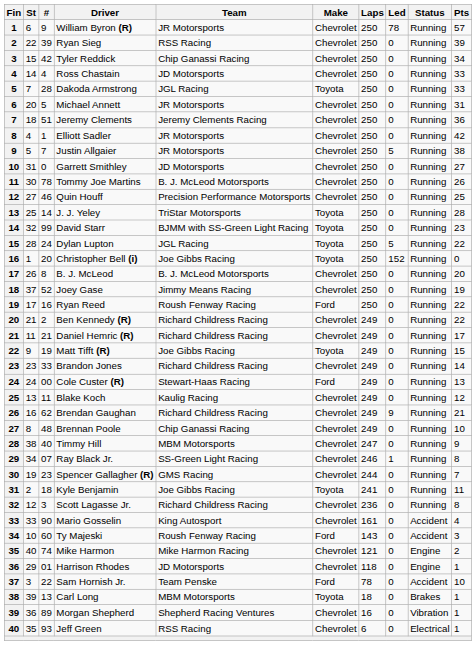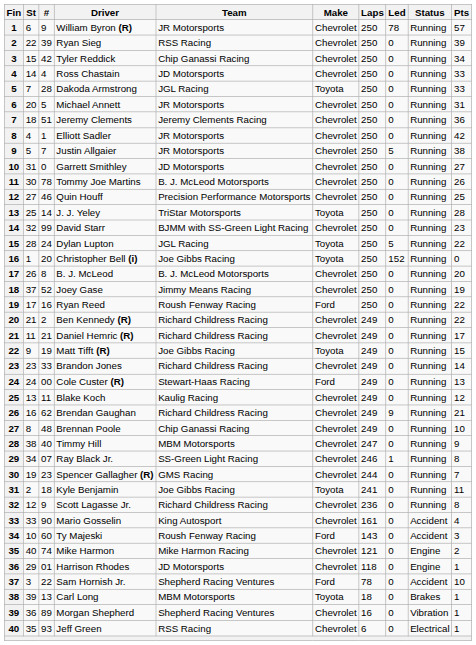 <table class="wikitable" style="font-size:95%">
 <tr>
 <th>Fin</th>
 <th>St</th>
 <th>#</th>
 <th>Driver</th>
 <th>Team</th>
 <th>Make</th>
 <th>Laps</th>
 <th>Led</th>
 <th>Status</th>
 <th>Pts</th>
 </tr>
 <tr>
 <th>1</th>
 <td>6</td>
 <td>9</td>
 <td>William Byron <strong>(R)</strong></td>
 <td>JR Motorsports</td>
 <td>Chevrolet</td>
 <td>250</td>
 <td>78</td>
 <td>Running</td>
 <td>57</td>
 </tr>
 <tr>
 <th>2</th>
 <td>22</td>
 <td>39</td>
 <td>Ryan Sieg</td>
 <td>RSS Racing</td>
 <td>Chevrolet</td>
 <td>250</td>
 <td>0</td>
 <td>Running</td>
 <td>39</td>
 </tr>
 <tr>
 <th>3</th>
 <td>15</td>
 <td>42</td>
 <td>Tyler Reddick</td>
 <td>Chip Ganassi Racing</td>
 <td>Chevrolet</td>
 <td>250</td>
 <td>0</td>
 <td>Running</td>
 <td>34</td>
 </tr>
 <tr>
 <th>4</th>
 <td>14</td>
 <td>4</td>
 <td>Ross Chastain</td>
 <td>JD Motorsports</td>
 <td>Chevrolet</td>
 <td>250</td>
 <td>0</td>
 <td>Running</td>
 <td>33</td>
 </tr>
 <tr>
 <th>5</th>
 <td>7</td>
 <td>28</td>
 <td>Dakoda Armstrong</td>
 <td>JGL Racing</td>
 <td>Toyota</td>
 <td>250</td>
 <td>0</td>
 <td>Running</td>
 <td>33</td>
 </tr>
 <tr>
 <th>6</th>
 <td>20</td>
 <td>5</td>
 <td>Michael Annett</td>
 <td>JR Motorsports</td>
 <td>Chevrolet</td>
 <td>250</td>
 <td>0</td>
 <td>Running</td>
 <td>31</td>
 </tr>
 <tr>
 <th>7</th>
 <td>18</td>
 <td>51</td>
 <td>Jeremy Clements</td>
 <td>Jeremy Clements Racing</td>
 <td>Chevrolet</td>
 <td>250</td>
 <td>0</td>
 <td>Running</td>
 <td>36</td>
 </tr>
 <tr>
 <th>8</th>
 <td>4</td>
 <td>1</td>
 <td>Elliott Sadler</td>
 <td>JR Motorsports</td>
 <td>Chevrolet</td>
 <td>250</td>
 <td>0</td>
 <td>Running</td>
 <td>42</td>
 </tr>
 <tr>
 <th>9</th>
 <td>5</td>
 <td>7</td>
 <td>Justin Allgaier</td>
 <td>JR Motorsports</td>
 <td>Chevrolet</td>
 <td>250</td>
 <td>5</td>
 <td>Running</td>
 <td>38</td>
 </tr>
 <tr>
 <th>10</th>
 <td>31</td>
 <td>0</td>
 <td>Garrett Smithley</td>
 <td>JD Motorsports</td>
 <td>Chevrolet</td>
 <td>250</td>
 <td>0</td>
 <td>Running</td>
 <td>27</td>
 </tr>
 <tr>
 <th>11</th>
 <td>30</td>
 <td>78</td>
 <td>Tommy Joe Martins</td>
 <td>B. J. McLeod Motorsports</td>
 <td>Chevrolet</td>
 <td>250</td>
 <td>0</td>
 <td>Running</td>
 <td>26</td>
 </tr>
 <tr>
 <th>12</th>
 <td>27</td>
 <td>46</td>
 <td>Quin Houff</td>
 <td>Precision Performance Motorsports</td>
 <td>Chevrolet</td>
 <td>250</td>
 <td>0</td>
 <td>Running</td>
 <td>25</td>
 </tr>
 <tr>
 <th>13</th>
 <td>25</td>
 <td>14</td>
 <td>J. J. Yeley</td>
 <td>TriStar Motorsports</td>
 <td>Toyota</td>
 <td>250</td>
 <td>0</td>
 <td>Running</td>
 <td>28</td>
 </tr>
 <tr>
 <th>14</th>
 <td>32</td>
 <td>99</td>
 <td>David Starr</td>
 <td>BJMM with SS-Green Light Racing</td>
-<td>Toyota</td>
+<td>Chevrolet</td>
 <td>250</td>
 <td>0</td>
 <td>Running</td>
 <td>23</td>
 </tr>
 <tr>
 <th>15</th>
 <td>28</td>
 <td>24</td>
 <td>Dylan Lupton</td>
 <td>JGL Racing</td>
 <td>Toyota</td>
 <td>250</td>
 <td>5</td>
 <td>Running</td>
 <td>22</td>
 </tr>
 <tr>
 <th>16</th>
 <td>1</td>
 <td>20</td>
 <td>Christopher Bell <strong>(i)</strong></td>
 <td>Joe Gibbs Racing</td>
 <td>Toyota</td>
 <td>250</td>
 <td>152</td>
 <td>Running</td>
 <td>0</td>
 </tr>
 <tr>
 <th>17</th>
 <td>26</td>
 <td>8</td>
 <td>B. J. McLeod</td>
 <td>B. J. McLeod Motorsports</td>
 <td>Chevrolet</td>
 <td>250</td>
 <td>0</td>
 <td>Running</td>
 <td>20</td>
 </tr>
 <tr>
 <th>18</th>
 <td>37</td>
 <td>52</td>
 <td>Joey Gase</td>
 <td>Jimmy Means Racing</td>
 <td>Chevrolet</td>
 <td>250</td>
 <td>0</td>
 <td>Running</td>
 <td>19</td>
 </tr>
 <tr>
 <th>19</th>
 <td>17</td>
 <td>16</td>
 <td>Ryan Reed</td>
 <td>Roush Fenway Racing</td>
 <td>Ford</td>
 <td>250</td>
 <td>0</td>
 <td>Running</td>
 <td>22</td>
 </tr>
 <tr>
 <th>20</th>
 <td>21</td>
 <td>2</td>
 <td>Ben Kennedy <strong>(R)</strong></td>
 <td>Richard Childress Racing</td>
 <td>Chevrolet</td>
 <td>249</td>
 <td>0</td>
 <td>Running</td>
 <td>22</td>
 </tr>
 <tr>
 <th>21</th>
 <td>11</td>
 <td>21</td>
 <td>Daniel Hemric <strong>(R)</strong></td>
 <td>Richard Childress Racing</td>
 <td>Chevrolet</td>
 <td>249</td>
 <td>0</td>
 <td>Running</td>
 <td>17</td>
 </tr>
 <tr>
 <th>22</th>
 <td>9</td>
 <td>19</td>
 <td>Matt Tifft <strong>(R)</strong></td>
 <td>Joe Gibbs Racing</td>
 <td>Toyota</td>
 <td>249</td>
 <td>0</td>
 <td>Running</td>
 <td>15</td>
 </tr>
 <tr>
 <th>23</th>
 <td>23</td>
 <td>33</td>
 <td>Brandon Jones</td>
 <td>Richard Childress Racing</td>
 <td>Chevrolet</td>
 <td>249</td>
 <td>0</td>
 <td>Running</td>
 <td>14</td>
 </tr>
 <tr>
 <th>24</th>
 <td>24</td>
 <td>00</td>
 <td>Cole Custer <strong>(R)</strong></td>
 <td>Stewart-Haas Racing</td>
 <td>Ford</td>
 <td>249</td>
 <td>0</td>
 <td>Running</td>
 <td>13</td>
 </tr>
 <tr>
 <th>25</th>
 <td>13</td>
 <td>11</td>
 <td>Blake Koch</td>
 <td>Kaulig Racing</td>
 <td>Chevrolet</td>
 <td>249</td>
 <td>0</td>
 <td>Running</td>
 <td>12</td>
 </tr>
 <tr>
 <th>26</th>
 <td>16</td>
 <td>62</td>
 <td>Brendan Gaughan</td>
 <td>Richard Childress Racing</td>
 <td>Chevrolet</td>
 <td>249</td>
 <td>9</td>
 <td>Running</td>
 <td>21</td>
 </tr>
 <tr>
 <th>27</th>
 <td>8</td>
 <td>48</td>
 <td>Brennan Poole</td>
 <td>Chip Ganassi Racing</td>
 <td>Chevrolet</td>
 <td>249</td>
 <td>0</td>
 <td>Running</td>
 <td>10</td>
 </tr>
 <tr>
 <th>28</th>
 <td>38</td>
 <td>40</td>
 <td>Timmy Hill</td>
 <td>MBM Motorsports</td>
 <td>Chevrolet</td>
 <td>247</td>
 <td>0</td>
 <td>Running</td>
 <td>9</td>
 </tr>
 <tr>
 <th>29</th>
 <td>34</td>
 <td>07</td>
 <td>Ray Black Jr.</td>
 <td>SS-Green Light Racing</td>
 <td>Chevrolet</td>
 <td>246</td>
 <td>1</td>
 <td>Running</td>
 <td>8</td>
 </tr>
 <tr>
 <th>30</th>
 <td>19</td>
 <td>23</td>
 <td>Spencer Gallagher <strong>(R)</strong></td>
 <td>GMS Racing</td>
 <td>Chevrolet</td>
 <td>244</td>
 <td>0</td>
 <td>Running</td>
 <td>7</td>
 </tr>
 <tr>
 <th>31</th>
 <td>2</td>
 <td>18</td>
 <td>Kyle Benjamin</td>
 <td>Joe Gibbs Racing</td>
 <td>Toyota</td>
 <td>241</td>
 <td>0</td>
 <td>Running</td>
 <td>11</td>
 </tr>
 <tr>
 <th>32</th>
 <td>12</td>
-<td>3</td>
+<td>9</td>
 <td>Scott Lagasse Jr.</td>
 <td>Richard Childress Racing</td>
 <td>Chevrolet</td>
 <td>236</td>
 <td>0</td>
 <td>Running</td>
 <td>8</td>
 </tr>
 <tr>
 <th>33</th>
 <td>33</td>
 <td>90</td>
 <td>Mario Gosselin</td>
 <td>King Autosport</td>
 <td>Chevrolet</td>
 <td>161</td>
 <td>0</td>
 <td>Accident</td>
 <td>4</td>
 </tr>
 <tr>
 <th>34</th>
 <td>10</td>
 <td>60</td>
 <td>Ty Majeski</td>
 <td>Roush Fenway Racing</td>
 <td>Ford</td>
 <td>143</td>
 <td>0</td>
 <td>Accident</td>
 <td>3</td>
 </tr>
 <tr>
 <th>35</th>
 <td>40</td>
 <td>74</td>
 <td>Mike Harmon</td>
 <td>Mike Harmon Racing</td>
 <td>Chevrolet</td>
 <td>121</td>
 <td>0</td>
 <td>Engine</td>
 <td>2</td>
 </tr>
 <tr>
 <th>36</th>
 <td>29</td>
 <td>01</td>
 <td>Harrison Rhodes</td>
 <td>JD Motorsports</td>
 <td>Chevrolet</td>
 <td>118</td>
 <td>0</td>
 <td>Engine</td>
 <td>1</td>
 </tr>
 <tr>
 <th>37</th>
 <td>3</td>
 <td>22</td>
 <td>Sam Hornish Jr.</td>
-<td>Team Penske</td>
+<td>Shepherd Racing Ventures</td>
 <td>Ford</td>
 <td>78</td>
 <td>0</td>
 <td>Accident</td>
 <td>10</td>
 </tr>
 <tr>
 <th>38</th>
 <td>39</td>
 <td>13</td>
 <td>Carl Long</td>
 <td>MBM Motorsports</td>
 <td>Toyota</td>
 <td>18</td>
 <td>0</td>
 <td>Brakes</td>
 <td>1</td>
 </tr>
 <tr>
 <th>39</th>
 <td>36</td>
 <td>89</td>
 <td>Morgan Shepherd</td>
 <td>Shepherd Racing Ventures</td>
 <td>Chevrolet</td>
 <td>16</td>
 <td>0</td>
 <td>Vibration</td>
 <td>1</td>
 </tr>
 <tr>
 <th>40</th>
 <td>35</td>
 <td>93</td>
 <td>Jeff Green</td>
 <td>RSS Racing</td>
 <td>Chevrolet</td>
 <td>6</td>
 <td>0</td>
 <td>Electrical</td>
 <td>1</td>
 </tr>
 <tr>
 <th colspan="10"></th>
 </tr>
 </table>
